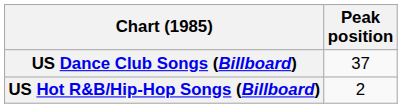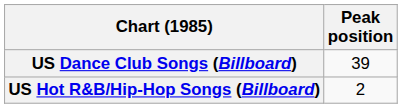 <table class="wikitable plainrowheaders" style="text-align:center">
 <tr>
 <th scope="col">Chart (1985)</th>
 <th scope="col">Peak<br>position</th>
 </tr>
 <tr>
 <th scope="row">US <a href='#'>Dance Club Songs</a> (<em><a href='#'>Billboard</a></em>)</th>
-<td>37</td>
+<td>39</td>
 </tr>
 <tr>
 <th scope="row">US <a href='#'>Hot R&B/Hip-Hop Songs</a> (<em><a href='#'>Billboard</a></em>)</th>
 <td>2</td>
 </tr>
 </table>
